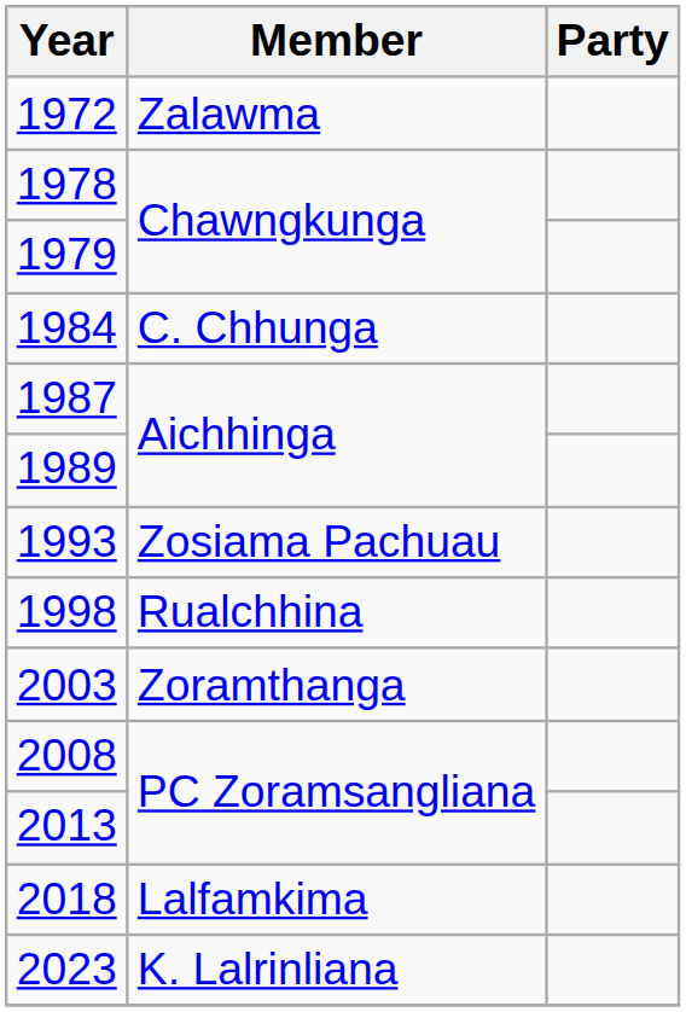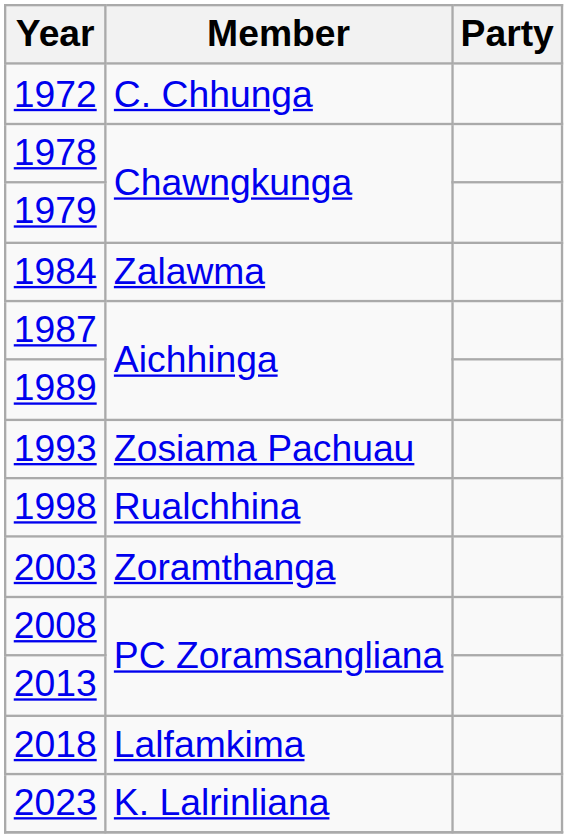 <table class="wikitable sortable">
 <tr>
 <th>Year</th>
 <th>Member</th>
 <th colspan="2">Party</th>
 </tr>
 <tr>
 <td><a href='#'>1972</a></td>
-<td><a href='#'>Zalawma</a></td>
+<td><a href='#'>C. Chhunga</a></td>
 <td></td>
 </tr>
 <tr>
 <td><a href='#'>1978</a></td>
 <td rowspan=2><a href='#'>Chawngkunga</a></td>
 <td></td>
 </tr>
 <tr>
 <td><a href='#'>1979</a></td>
 </tr>
 <tr>
 <td><a href='#'>1984</a></td>
-<td><a href='#'>C. Chhunga</a></td>
+<td><a href='#'>Zalawma</a></td>
 <td></td>
 </tr>
 <tr>
 <td><a href='#'>1987</a></td>
 <td rowspan=2><a href='#'>Aichhinga</a></td>
 <td></td>
 </tr>
 <tr>
 <td><a href='#'>1989</a></td>
 </tr>
 <tr>
 <td><a href='#'>1993</a></td>
 <td><a href='#'>Zosiama Pachuau</a></td>
 <td></td>
 </tr>
 <tr>
 <td><a href='#'>1998</a></td>
 <td><a href='#'>Rualchhina</a></td>
 <td></td>
 </tr>
 <tr>
 <td><a href='#'>2003</a></td>
 <td><a href='#'>Zoramthanga</a></td>
 </tr>
 <tr>
 <td><a href='#'>2008</a></td>
 <td rowspan=2><a href='#'>PC Zoramsangliana</a></td>
 <td></td>
 </tr>
 <tr>
 <td><a href='#'>2013</a></td>
 </tr>
 <tr>
 <td><a href='#'>2018</a></td>
 <td><a href='#'>Lalfamkima</a></td>
 <td></td>
 </tr>
 <tr>
 <td><a href='#'>2023</a></td>
 <td><a href='#'>K. Lalrinliana</a></td>
 <td></td>
 </tr>
 <tr>
 </tr>
 </table>
